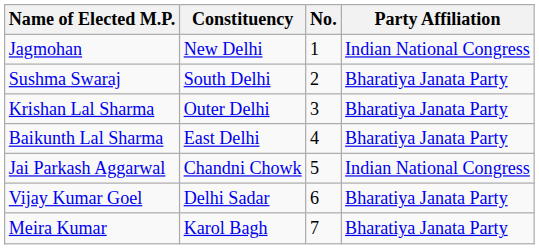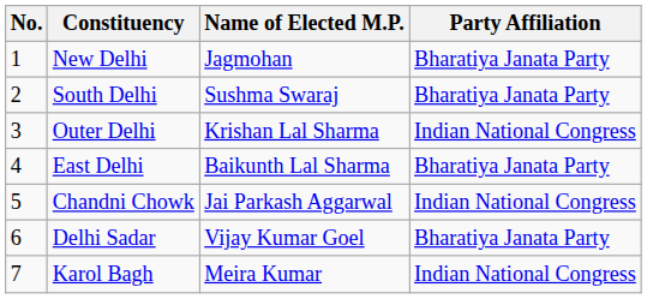 <table class="wikitable" style="font-size: 95%;">
 <tr>
+<th>No.</th>
+<th>Constituency</th>
 <th>Name of Elected M.P.</th>
-<th>Constituency</th>
-<th>No.</th>
 <th>Party Affiliation</th>
 </tr>
 <tr>
+<td>1</td>
+<td><a href='#'>New Delhi</a></td>
 <td><a href='#'>Jagmohan</a></td>
-<td><a href='#'>New Delhi</a></td>
-<td>1</td>
+<td><a href='#'>Bharatiya Janata Party</a></td>
+</tr>
+<tr>
+<td>2</td>
+<td><a href='#'>South Delhi</a></td>
+<td><a href='#'>Sushma Swaraj</a></td>
+<td><a href='#'>Bharatiya Janata Party</a></td>
+</tr>
+<tr>
+<td>3</td>
+<td><a href='#'>Outer Delhi</a></td>
+<td><a href='#'>Krishan Lal Sharma</a></td>
 <td><a href='#'>Indian National Congress</a></td>
 </tr>
 <tr>
-<td><a href='#'>Sushma Swaraj</a></td>
-<td><a href='#'>South Delhi</a></td>
-<td>2</td>
+<td>4</td>
+<td><a href='#'>East Delhi</a></td>
+<td><a href='#'>Baikunth Lal Sharma</a></td>
 <td><a href='#'>Bharatiya Janata Party</a></td>
 </tr>
 <tr>
-<td><a href='#'>Krishan Lal Sharma</a></td>
-<td><a href='#'>Outer Delhi</a></td>
-<td>3</td>
+<td>5</td>
+<td><a href='#'>Chandni Chowk</a></td>
+<td><a href='#'>Jai Parkash Aggarwal</a></td>
+<td><a href='#'>Indian National Congress</a></td>
+</tr>
+<tr>
+<td>6</td>
+<td><a href='#'>Delhi Sadar</a></td>
+<td><a href='#'>Vijay Kumar Goel</a></td>
 <td><a href='#'>Bharatiya Janata Party</a></td>
 </tr>
 <tr>
-<td><a href='#'>Baikunth Lal Sharma</a></td>
-<td><a href='#'>East Delhi</a></td>
-<td>4</td>
-<td><a href='#'>Bharatiya Janata Party</a></td>
-</tr>
-<tr>
-<td><a href='#'>Jai Parkash Aggarwal</a></td>
-<td><a href='#'>Chandni Chowk</a></td>
-<td>5</td>
+<td>7</td>
+<td><a href='#'>Karol Bagh</a></td>
+<td><a href='#'>Meira Kumar</a></td>
 <td><a href='#'>Indian National Congress</a></td>
 </tr>
-<tr>
-<td><a href='#'>Vijay Kumar Goel</a></td>
-<td><a href='#'>Delhi Sadar</a></td>
-<td>6</td>
-<td><a href='#'>Bharatiya Janata Party</a></td>
-</tr>
-<tr>
-<td><a href='#'>Meira Kumar</a></td>
-<td><a href='#'>Karol Bagh</a></td>
-<td>7</td>
-<td><a href='#'>Bharatiya Janata Party</a></td>
-</tr>
 </table>
